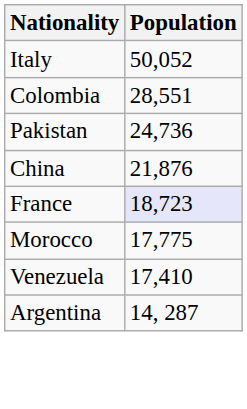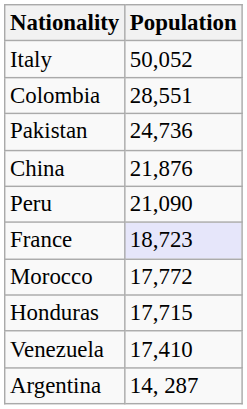 <table class="wikitable floatright">
 <tr>
 <th>Nationality</th>
 <th>Population<br></th>
 </tr>
 <tr>
 <td>Italy</td>
 <td>50,052</td>
 </tr>
 <tr>
 <td>Colombia</td>
 <td>28,551</td>
 </tr>
 <tr>
 <td>Pakistan</td>
 <td>24,736</td>
 </tr>
 <tr>
 <td>China</td>
 <td>21,876</td>
 </tr>
 <tr>
+<td>Peru</td>
+<td>21,090</td>
+</tr>
+<tr>
 <td>France</td>
 <td style="background: lavender;">18,723</td>
 </tr>
 <tr>
 <td>Morocco</td>
-<td>17,775</td>
+<td>17,772</td>
+</tr>
+<tr>
+<td>Honduras</td>
+<td>17,715</td>
 </tr>
 <tr>
 <td>Venezuela</td>
 <td>17,410</td>
 </tr>
 <tr>
 <td>Argentina</td>
 <td>14, 287</td>
 </tr>
 </table>
